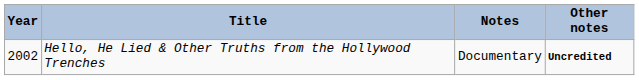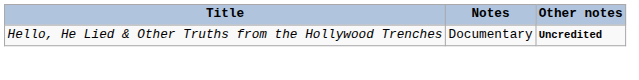 <table class="wikitable" style="font-size:95%;">
 <tr>
-<th style="background:#B0C4DE;">Year</th>
 <th style="background:#B0C4DE;">Title</th>
 <th style="background:#B0C4DE;">Notes</th>
 <th style="background:#B0C4DE;">Other notes</th>
 </tr>
 <tr>
-<td>2002</td>
 <td><em>Hello, He Lied & Other Truths from the Hollywood Trenches</em></td>
 <td>Documentary</td>
 <td><strong><small>Uncredited</small></strong></td>
 </tr>
 </table>
